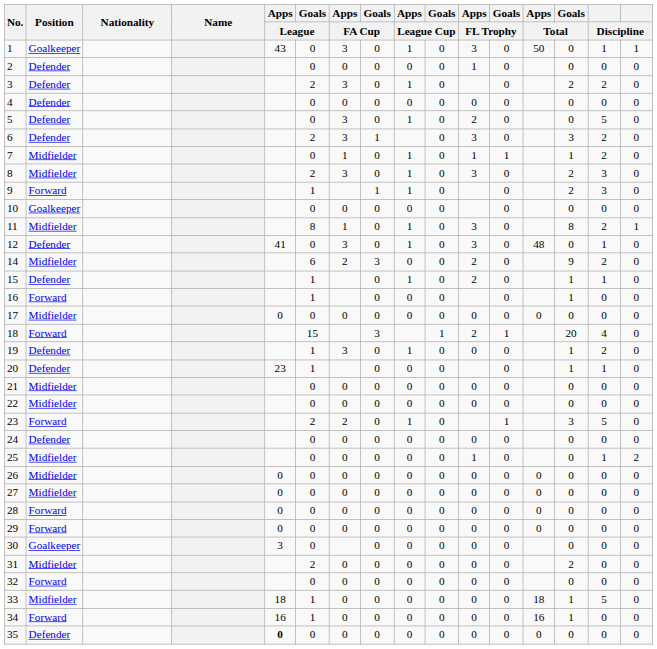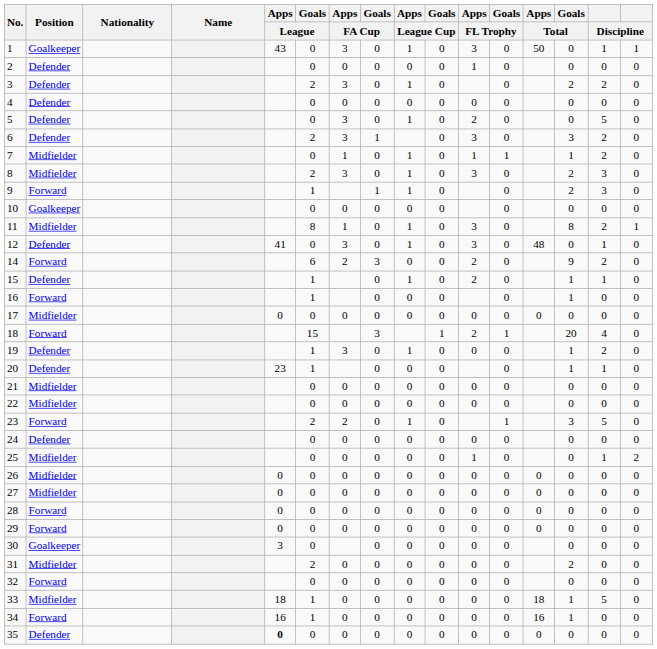 <table class="wikitable sortable plainrowheaders" style="text-align:center">
 <tr>
 <th scope="col" rowspan="2">No.</th>
 <th scope="col" rowspan="2">Position</th>
 <th scope="col" rowspan="2" width="120">Nationality</th>
 <th scope="col" rowspan="2" width="125">Name</th>
 <th scope="col">Apps</th>
 <th scope="col">Goals</th>
 <th scope="col">Apps</th>
 <th scope="col">Goals</th>
 <th scope="col">Apps</th>
 <th scope="col">Goals</th>
 <th scope="col">Apps</th>
 <th scope="col">Goals</th>
 <th scope="col">Apps</th>
 <th scope="col">Goals</th>
 <th scope="col"></th>
 <th scope="col"></th>
 </tr>
 <tr class="unsortable">
 <th colspan="2" width="85">League</th>
 <th colspan="2" width="85">FA Cup</th>
 <th colspan="2" width="85">League Cup</th>
 <th colspan="2" width="85">FL Trophy</th>
 <th colspan="2" width="85">Total</th>
 <th colspan="2" width="85">Discipline</th>
 </tr>
 <tr>
 <td align="left">1</td>
 <td align="left"><a href='#'>Goalkeeper</a></td>
 <td align="left"></td>
 <th scope="row"></th>
 <td>43</td>
 <td>0</td>
 <td>3</td>
 <td>0</td>
 <td>1</td>
 <td>0</td>
 <td>3</td>
 <td>0</td>
 <td>50</td>
 <td>0</td>
 <td>1</td>
 <td>1</td>
 </tr>
 <tr>
 <td align="left">2</td>
 <td align="left"><a href='#'>Defender</a></td>
 <td align="left"></td>
 <th scope="row"></th>
 <td></td>
 <td>0</td>
 <td>0</td>
 <td>0</td>
 <td>0</td>
 <td>0</td>
 <td>1</td>
 <td>0</td>
 <td></td>
 <td>0</td>
 <td>0</td>
 <td>0</td>
 </tr>
 <tr>
 <td align="left">3</td>
 <td align="left"><a href='#'>Defender</a></td>
 <td align="left"></td>
 <th scope="row"></th>
 <td></td>
 <td>2</td>
 <td>3</td>
 <td>0</td>
 <td>1</td>
 <td>0</td>
 <td></td>
 <td>0</td>
 <td></td>
 <td>2</td>
 <td>2</td>
 <td>0</td>
 </tr>
 <tr>
 <td align="left">4</td>
 <td align="left"><a href='#'>Defender</a></td>
 <td align="left"></td>
 <th scope="row"></th>
 <td></td>
 <td>0</td>
 <td>0</td>
 <td>0</td>
 <td>0</td>
 <td>0</td>
 <td>0</td>
 <td>0</td>
 <td></td>
 <td>0</td>
 <td>0</td>
 <td>0</td>
 </tr>
 <tr>
 <td align="left">5</td>
 <td align="left"><a href='#'>Defender</a></td>
 <td align="left"></td>
 <th scope="row"></th>
 <td></td>
 <td>0</td>
 <td>3</td>
 <td>0</td>
 <td>1</td>
 <td>0</td>
 <td>2</td>
 <td>0</td>
 <td></td>
 <td>0</td>
 <td>5</td>
 <td>0</td>
 </tr>
 <tr>
 <td align="left">6</td>
 <td align="left"><a href='#'>Defender</a></td>
 <td align="left"></td>
 <th scope="row"></th>
 <td></td>
 <td>2</td>
 <td>3</td>
 <td>1</td>
 <td></td>
 <td>0</td>
 <td>3</td>
 <td>0</td>
 <td></td>
 <td>3</td>
 <td>2</td>
 <td>0</td>
 </tr>
 <tr>
 <td align="left">7</td>
 <td align="left"><a href='#'>Midfielder</a></td>
 <td align="left"></td>
 <th scope="row"></th>
 <td></td>
 <td>0</td>
 <td>1</td>
 <td>0</td>
 <td>1</td>
 <td>0</td>
 <td>1</td>
 <td>1</td>
 <td></td>
 <td>1</td>
 <td>2</td>
 <td>0</td>
 </tr>
 <tr>
 <td align="left">8</td>
 <td align="left"><a href='#'>Midfielder</a></td>
 <td align="left"></td>
 <th scope="row"></th>
 <td></td>
 <td>2</td>
 <td>3</td>
 <td>0</td>
 <td>1</td>
 <td>0</td>
 <td>3</td>
 <td>0</td>
 <td></td>
 <td>2</td>
 <td>3</td>
 <td>0</td>
 </tr>
 <tr>
 <td align="left">9</td>
 <td align="left"><a href='#'>Forward</a></td>
 <td align="left"></td>
 <th scope="row"></th>
 <td></td>
 <td>1</td>
 <td></td>
 <td>1</td>
 <td>1</td>
 <td>0</td>
 <td></td>
 <td>0</td>
 <td></td>
 <td>2</td>
 <td>3</td>
 <td>0</td>
 </tr>
 <tr>
 <td align="left">10</td>
 <td align="left"><a href='#'>Goalkeeper</a></td>
 <td align="left"></td>
 <th scope="row"></th>
 <td></td>
 <td>0</td>
 <td>0</td>
 <td>0</td>
 <td>0</td>
 <td>0</td>
 <td></td>
 <td>0</td>
 <td></td>
 <td>0</td>
 <td>0</td>
 <td>0</td>
 </tr>
 <tr>
 <td align="left">11</td>
 <td align="left"><a href='#'>Midfielder</a></td>
 <td align="left"></td>
 <th scope="row"></th>
 <td></td>
 <td>8</td>
 <td>1</td>
 <td>0</td>
 <td>1</td>
 <td>0</td>
 <td>3</td>
 <td>0</td>
 <td></td>
 <td>8</td>
 <td>2</td>
 <td>1</td>
 </tr>
 <tr>
 <td align="left">12</td>
 <td align="left"><a href='#'>Defender</a></td>
 <td align="left"></td>
 <th scope="row"></th>
 <td>41</td>
 <td>0</td>
 <td>3</td>
 <td>0</td>
 <td>1</td>
 <td>0</td>
 <td>3</td>
 <td>0</td>
 <td>48</td>
 <td>0</td>
 <td>1</td>
 <td>0</td>
 </tr>
 <tr>
 <td align="left">14</td>
-<td align="left"><a href='#'>Midfielder</a></td>
+<td align="left"><a href='#'>Forward</a></td>
 <td align="left"></td>
 <th scope="row"></th>
 <td></td>
 <td>6</td>
 <td>2</td>
 <td>3</td>
 <td>0</td>
 <td>0</td>
 <td>2</td>
 <td>0</td>
 <td></td>
 <td>9</td>
 <td>2</td>
 <td>0</td>
 </tr>
 <tr>
 <td align="left">15</td>
 <td align="left"><a href='#'>Defender</a></td>
 <td align="left"></td>
 <th scope="row"></th>
 <td></td>
 <td>1</td>
 <td></td>
 <td>0</td>
 <td>1</td>
 <td>0</td>
 <td>2</td>
 <td>0</td>
 <td></td>
 <td>1</td>
 <td>1</td>
 <td>0</td>
 </tr>
 <tr>
 <td align="left">16</td>
 <td align="left"><a href='#'>Forward</a></td>
 <td align="left"></td>
 <th scope="row"></th>
 <td></td>
 <td>1</td>
 <td></td>
 <td>0</td>
 <td>0</td>
 <td>0</td>
 <td></td>
 <td>0</td>
 <td></td>
 <td>1</td>
 <td>0</td>
 <td>0</td>
 </tr>
 <tr>
 <td align="left">17</td>
 <td align="left"><a href='#'>Midfielder</a></td>
 <td align="left"></td>
 <th scope="row"></th>
 <td>0</td>
 <td>0</td>
 <td>0</td>
 <td>0</td>
 <td>0</td>
 <td>0</td>
 <td>0</td>
 <td>0</td>
 <td>0</td>
 <td>0</td>
 <td>0</td>
 <td>0</td>
 </tr>
 <tr>
 <td align="left">18</td>
 <td align="left"><a href='#'>Forward</a></td>
 <td align="left"></td>
 <th scope="row"></th>
 <td></td>
 <td>15</td>
 <td></td>
 <td>3</td>
 <td></td>
 <td>1</td>
 <td>2</td>
 <td>1</td>
 <td></td>
 <td>20</td>
 <td>4</td>
 <td>0</td>
 </tr>
 <tr>
 <td align="left">19</td>
 <td align="left"><a href='#'>Defender</a></td>
 <td align="left"></td>
 <th scope="row"></th>
 <td></td>
 <td>1</td>
 <td>3</td>
 <td>0</td>
 <td>1</td>
 <td>0</td>
 <td>0</td>
 <td>0</td>
 <td></td>
 <td>1</td>
 <td>2</td>
 <td>0</td>
 </tr>
 <tr>
 <td align="left">20</td>
 <td align="left"><a href='#'>Defender</a></td>
 <td align="left"></td>
 <th scope="row"></th>
 <td>23</td>
 <td>1</td>
 <td></td>
 <td>0</td>
 <td>0</td>
 <td>0</td>
 <td></td>
 <td>0</td>
 <td></td>
 <td>1</td>
 <td>1</td>
 <td>0</td>
 </tr>
 <tr>
 <td align="left">21</td>
 <td align="left"><a href='#'>Midfielder</a></td>
 <td align="left"></td>
 <th scope="row"></th>
 <td></td>
 <td>0</td>
 <td>0</td>
 <td>0</td>
 <td>0</td>
 <td>0</td>
 <td>0</td>
 <td>0</td>
 <td></td>
 <td>0</td>
 <td>0</td>
 <td>0</td>
 </tr>
 <tr>
 <td align="left">22</td>
 <td align="left"><a href='#'>Midfielder</a></td>
 <td align="left"></td>
 <th scope="row"></th>
 <td></td>
 <td>0</td>
 <td>0</td>
 <td>0</td>
 <td>0</td>
 <td>0</td>
 <td>0</td>
 <td>0</td>
 <td></td>
 <td>0</td>
 <td>0</td>
 <td>0</td>
 </tr>
 <tr>
 <td align="left">23</td>
 <td align="left"><a href='#'>Forward</a></td>
 <td align="left"></td>
 <th scope="row"></th>
 <td></td>
 <td>2</td>
 <td>2</td>
 <td>0</td>
 <td>1</td>
 <td>0</td>
 <td></td>
 <td>1</td>
 <td></td>
 <td>3</td>
 <td>5</td>
 <td>0</td>
 </tr>
 <tr>
 <td align="left">24</td>
 <td align="left"><a href='#'>Defender</a></td>
 <td align="left"></td>
 <th scope="row"></th>
 <td></td>
 <td>0</td>
 <td>0</td>
 <td>0</td>
 <td>0</td>
 <td>0</td>
 <td>0</td>
 <td>0</td>
 <td></td>
 <td>0</td>
 <td>0</td>
 <td>0</td>
 </tr>
 <tr>
 <td align="left">25</td>
 <td align="left"><a href='#'>Midfielder</a></td>
 <td align="left"></td>
 <th scope="row"></th>
 <td></td>
 <td>0</td>
 <td>0</td>
 <td>0</td>
 <td>0</td>
 <td>0</td>
 <td>1</td>
 <td>0</td>
 <td></td>
 <td>0</td>
 <td>1</td>
 <td>2</td>
 </tr>
 <tr>
 <td align="left">26</td>
 <td align="left"><a href='#'>Midfielder</a></td>
 <td align="left"></td>
 <th scope="row"></th>
 <td>0</td>
 <td>0</td>
 <td>0</td>
 <td>0</td>
 <td>0</td>
 <td>0</td>
 <td>0</td>
 <td>0</td>
 <td>0</td>
 <td>0</td>
 <td>0</td>
 <td>0</td>
 </tr>
 <tr>
 <td align="left">27</td>
 <td align="left"><a href='#'>Midfielder</a></td>
 <td align="left"></td>
 <th scope="row"></th>
 <td>0</td>
 <td>0</td>
 <td>0</td>
 <td>0</td>
 <td>0</td>
 <td>0</td>
 <td>0</td>
 <td>0</td>
 <td>0</td>
 <td>0</td>
 <td>0</td>
 <td>0</td>
 </tr>
 <tr>
 <td align="left">28</td>
 <td align="left"><a href='#'>Forward</a></td>
 <td align="left"></td>
 <th scope="row"></th>
 <td>0</td>
 <td>0</td>
 <td>0</td>
 <td>0</td>
 <td>0</td>
 <td>0</td>
 <td>0</td>
 <td>0</td>
 <td>0</td>
 <td>0</td>
 <td>0</td>
 <td>0</td>
 </tr>
 <tr>
 <td align="left">29</td>
 <td align="left"><a href='#'>Forward</a></td>
 <td align="left"></td>
 <th scope="row"></th>
 <td>0</td>
 <td>0</td>
 <td>0</td>
 <td>0</td>
 <td>0</td>
 <td>0</td>
 <td>0</td>
 <td>0</td>
 <td>0</td>
 <td>0</td>
 <td>0</td>
 <td>0</td>
 </tr>
 <tr>
 <td align="left">30</td>
 <td align="left"><a href='#'>Goalkeeper</a></td>
 <td align="left"></td>
 <th scope="row"></th>
 <td>3</td>
 <td>0</td>
 <td></td>
 <td>0</td>
 <td>0</td>
 <td>0</td>
 <td>0</td>
 <td>0</td>
 <td></td>
 <td>0</td>
 <td>0</td>
 <td>0</td>
 </tr>
 <tr>
 <td align="left">31</td>
 <td align="left"><a href='#'>Midfielder</a></td>
 <td align="left"></td>
 <th scope="row"></th>
 <td></td>
 <td>2</td>
 <td>0</td>
 <td>0</td>
 <td>0</td>
 <td>0</td>
 <td>0</td>
 <td>0</td>
 <td></td>
 <td>2</td>
 <td>0</td>
 <td>0</td>
 </tr>
 <tr>
 <td align="left">32</td>
 <td align="left"><a href='#'>Forward</a></td>
 <td align="left"></td>
 <th scope="row"></th>
 <td></td>
 <td>0</td>
 <td>0</td>
 <td>0</td>
 <td>0</td>
 <td>0</td>
 <td>0</td>
 <td>0</td>
 <td></td>
 <td>0</td>
 <td>0</td>
 <td>0</td>
 </tr>
 <tr>
 <td align="left">33</td>
 <td align="left"><a href='#'>Midfielder</a></td>
 <td align="left"></td>
 <th scope="row"></th>
 <td>18</td>
 <td>1</td>
 <td>0</td>
 <td>0</td>
 <td>0</td>
 <td>0</td>
 <td>0</td>
 <td>0</td>
 <td>18</td>
 <td>1</td>
 <td>5</td>
 <td>0</td>
 </tr>
 <tr>
 <td align="left">34</td>
 <td align="left"><a href='#'>Forward</a></td>
 <td align="left"></td>
 <th scope="row"></th>
 <td>16</td>
 <td>1</td>
 <td>0</td>
 <td>0</td>
 <td>0</td>
 <td>0</td>
 <td>0</td>
 <td>0</td>
 <td>16</td>
 <td>1</td>
 <td>0</td>
 <td>0</td>
 </tr>
 <tr>
 <td align="left">35</td>
 <td align="left"><a href='#'>Defender</a></td>
 <td align="left"></td>
 <th scope="row"></th>
 <td><strong>0</strong></td>
 <td>0</td>
 <td>0</td>
 <td>0</td>
 <td>0</td>
 <td>0</td>
 <td>0</td>
 <td>0</td>
 <td>0</td>
 <td>0</td>
 <td>0</td>
 <td>0</td>
 </tr>
 </table>
